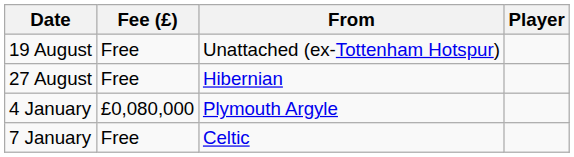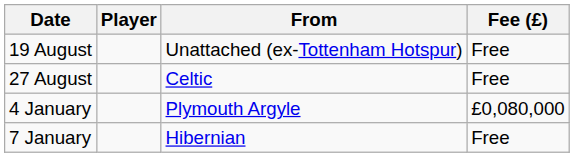 <table class="wikitable sortable" style="font-size:95%">
 <tr>
 <th>Date</th>
+<th>Player</th>
+<th>From</th>
 <th>Fee (£)</th>
-<th>From</th>
-<th>Player</th>
 </tr>
 <tr>
 <td>19 August</td>
+<td> </td>
+<td>Unattached (ex-<a href='#'>Tottenham Hotspur</a>)</td>
 <td>Free</td>
-<td>Unattached (ex-<a href='#'>Tottenham Hotspur</a>)</td>
-<td> </td>
 </tr>
 <tr>
 <td>27 August</td>
+<td> </td>
+<td><a href='#'>Celtic</a></td>
 <td>Free</td>
-<td><a href='#'>Hibernian</a></td>
-<td> </td>
 </tr>
 <tr>
 <td>4 January</td>
+<td> </td>
+<td><a href='#'>Plymouth Argyle</a></td>
 <td>£0,080,000</td>
-<td><a href='#'>Plymouth Argyle</a></td>
-<td> </td>
 </tr>
 <tr>
 <td>7 January</td>
+<td> </td>
+<td><a href='#'>Hibernian</a></td>
 <td>Free</td>
-<td><a href='#'>Celtic</a></td>
-<td> </td>
 </tr>
 </table>
